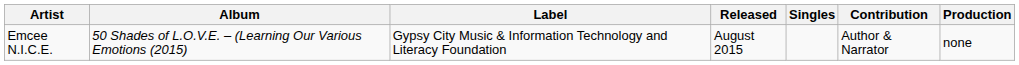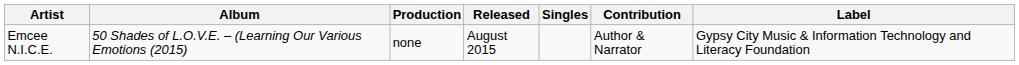 <table class="wikitable">
 <tr>
 <th>Artist</th>
 <th>Album</th>
-<th>Label</th>
+<th>Production</th>
 <th>Released</th>
 <th>Singles</th>
 <th>Contribution</th>
-<th>Production</th>
+<th>Label</th>
 </tr>
 <tr>
 <td>Emcee N.I.C.E.</td>
 <td><em>50 Shades of L.O.V.E. – (Learning Our Various Emotions (2015)</em></td>
-<td>Gypsy City Music & Information Technology and Literacy Foundation</td>
+<td>none</td>
 <td>August 2015</td>
 <td></td>
 <td>Author & Narrator</td>
-<td>none</td>
+<td>Gypsy City Music & Information Technology and Literacy Foundation</td>
 </tr>
 </table>
